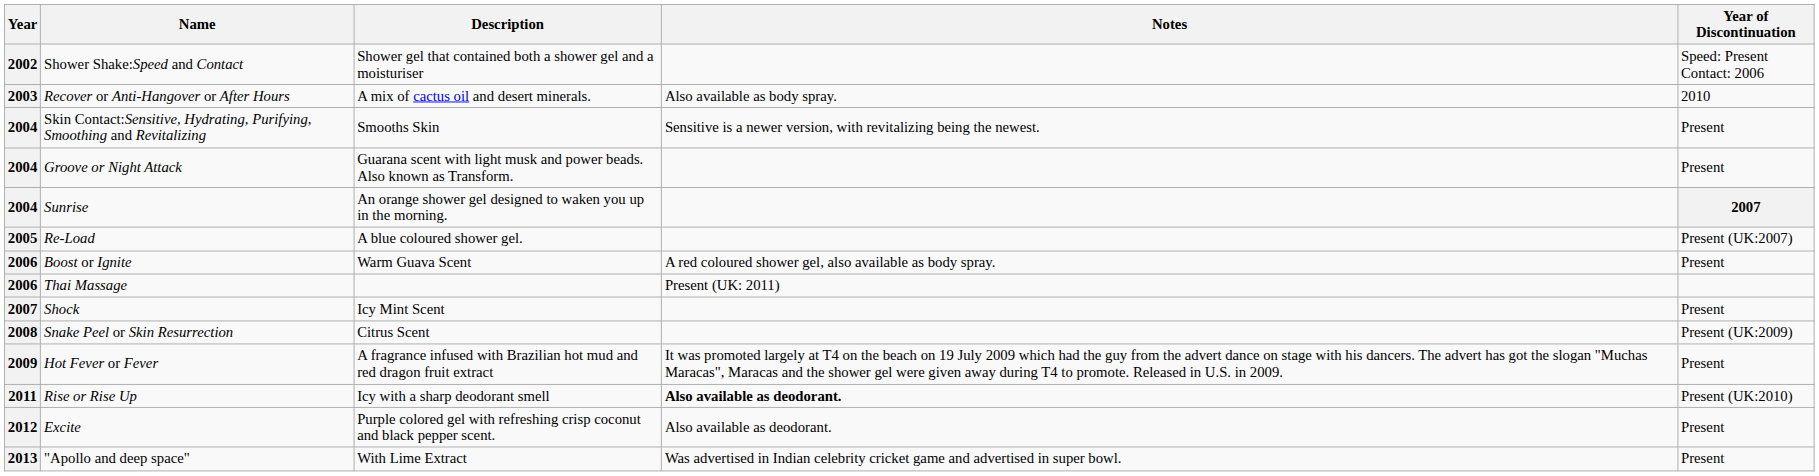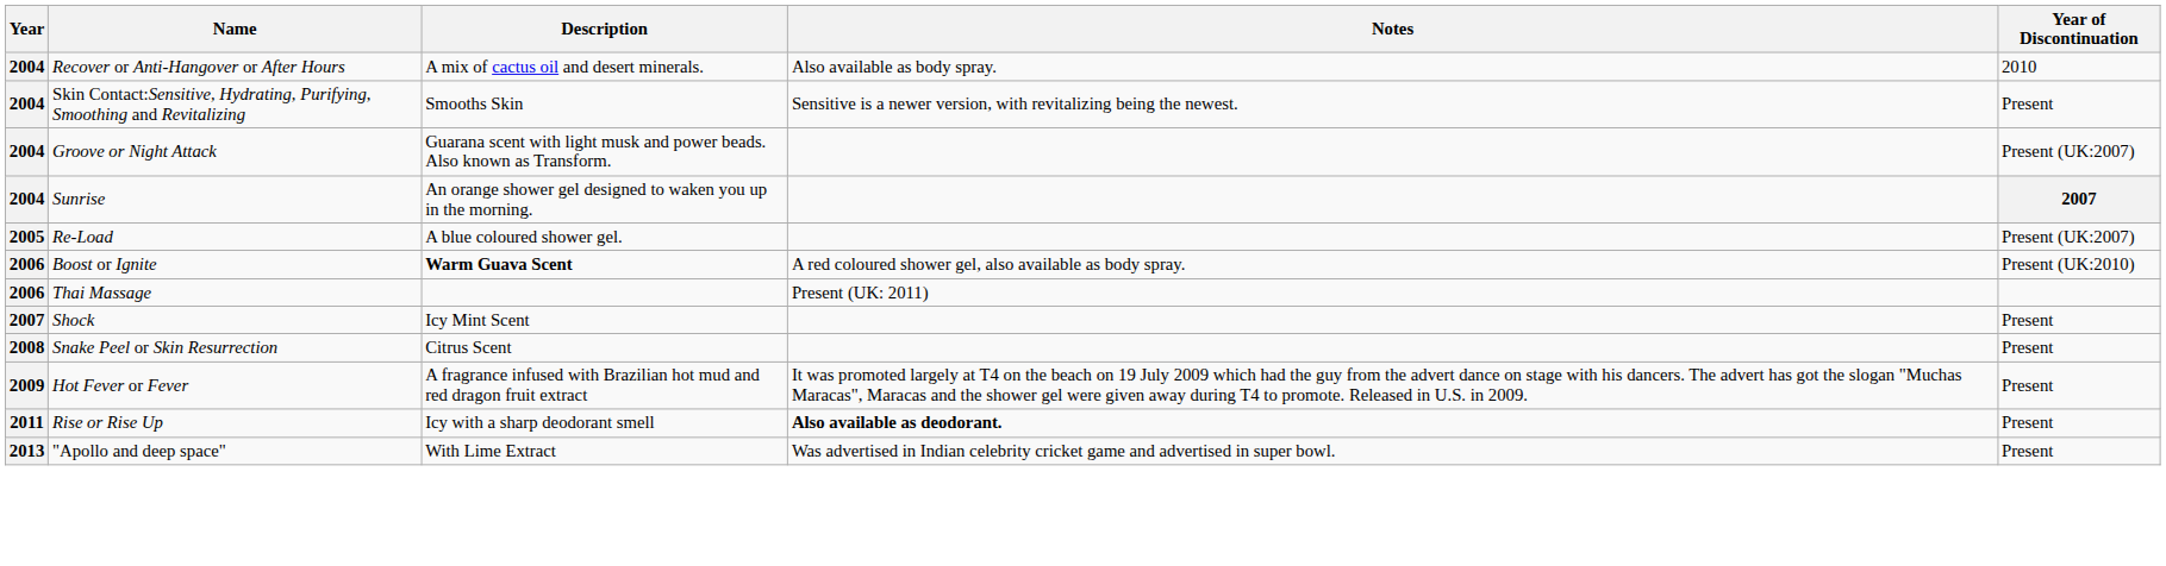 <table class="wikitable">
 <tr>
 <th>Year</th>
 <th>Name</th>
 <th>Description</th>
 <th>Notes</th>
 <th>Year of Discontinuation</th>
 </tr>
 <tr>
-<th>2002</th>
-<td>Shower Shake:<em>Speed</em> and <em>Contact</em></td>
-<td>Shower gel that contained both a shower gel and a moisturiser</td>
-<td></td>
-<td>Speed: Present<br>Contact: 2006</td>
-</tr>
-<tr>
-<th>2003</th>
+<th>2004</th>
 <td><em>Recover</em> or <em>Anti-Hangover</em> or <em>After Hours</em></td>
 <td>A mix of <a href='#'>cactus oil</a> and desert minerals.</td>
 <td>Also available as body spray.</td>
 <td>2010</td>
 </tr>
 <tr>
 <th>2004</th>
 <td>Skin Contact:<em>Sensitive, Hydrating, Purifying</em>, <em>Smoothing</em> and <em>Revitalizing</em></td>
 <td>Smooths Skin</td>
 <td>Sensitive is a newer version, with revitalizing being the newest.</td>
 <td>Present</td>
 </tr>
 <tr>
 <th>2004</th>
 <td><em>Groove or Night Attack</em></td>
 <td>Guarana scent with light musk and power beads. Also known as Transform.</td>
 <td></td>
-<td>Present</td>
+<td>Present (UK:2007)</td>
 </tr>
 <tr>
 <th>2004</th>
 <td><em>Sunrise</em></td>
 <td>An orange shower gel designed to waken you up in the morning.</td>
 <td></td>
 <th>2007</th>
 </tr>
 <tr>
 <th>2005</th>
 <td><em>Re-Load</em></td>
 <td>A blue coloured shower gel.</td>
 <td></td>
 <td>Present (UK:2007)</td>
 </tr>
 <tr>
 <th>2006</th>
 <td><em>Boost</em> or <em>Ignite</em></td>
-<td>Warm Guava Scent</td>
+<td><strong>Warm Guava Scent</strong></td>
 <td>A red coloured shower gel, also available as body spray.</td>
-<td>Present</td>
+<td>Present (UK:2010)</td>
 </tr>
 <tr>
 <th>2006</th>
 <td><em>Thai Massage</em></td>
 <td A shower gel described as containing Bali Sea Salt and Tigergrass></td>
 <td>Present (UK: 2011)</td>
 </tr>
 <tr>
 <th>2007</th>
 <td><em>Shock</em></td>
 <td>Icy Mint Scent</td>
 <td></td>
 <td>Present</td>
 </tr>
 <tr>
 <th>2008</th>
 <td><em>Snake Peel</em> or <em>Skin Resurrection</em></td>
 <td>Citrus Scent</td>
 <td></td>
-<td>Present (UK:2009)</td>
+<td>Present</td>
 </tr>
 <tr>
 <th>2009</th>
 <td><em>Hot Fever</em> or <em>Fever</em></td>
 <td>A fragrance infused with Brazilian hot mud and red dragon fruit extract</td>
 <td>It was promoted largely at T4 on the beach on 19 July 2009 which had the guy from the advert dance on stage with his dancers. The advert has got the slogan "Muchas Maracas", Maracas and the shower gel were given away during T4 to promote. Released in U.S. in 2009.<br></td>
 <td>Present</td>
 </tr>
 <tr>
 <th>2011</th>
 <td><em>Rise or Rise Up</em></td>
 <td>Icy with a sharp deodorant smell</td>
 <td><strong>Also available as deodorant.</strong></td>
-<td>Present (UK:2010)</td>
-</tr>
-<tr>
-<th>2012</th>
-<td><em>Excite</em></td>
-<td>Purple colored gel with refreshing crisp coconut and black pepper scent.</td>
-<td>Also available as deodorant.</td>
 <td>Present</td>
 </tr>
 <tr>
 <th>2013</th>
 <td>"Apollo and deep space"</td>
 <td>With Lime Extract</td>
 <td>Was advertised in Indian celebrity cricket game and advertised in super bowl.</td>
 <td>Present</td>
 </tr>
 </table>
